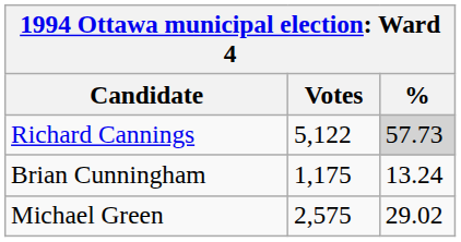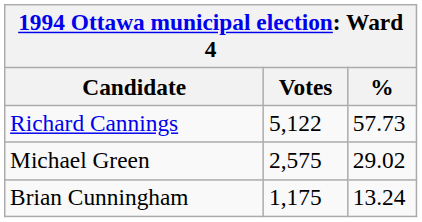 <table class="wikitable">
 <tr>
 <th colspan="3"><a href='#'>1994 Ottawa municipal election</a>: Ward 4</th>
 </tr>
 <tr>
 <th style="width: 170px">Candidate</th>
 <th style="width: 50px">Votes</th>
 <th style="width: 40px">%</th>
 </tr>
 <tr>
 <td><a href='#'>Richard Cannings</a></td>
 <td>5,122</td>
-<td style="background: lightgrey;">57.73</td>
+<td>57.73</td>
+</tr>
+<tr>
+<td>Michael Green</td>
+<td>2,575</td>
+<td>29.02</td>
 </tr>
 <tr>
 <td>Brian Cunningham</td>
 <td>1,175</td>
 <td>13.24</td>
 </tr>
-<tr>
-<td>Michael Green</td>
-<td>2,575</td>
-<td>29.02</td>
-</tr>
 </table>
